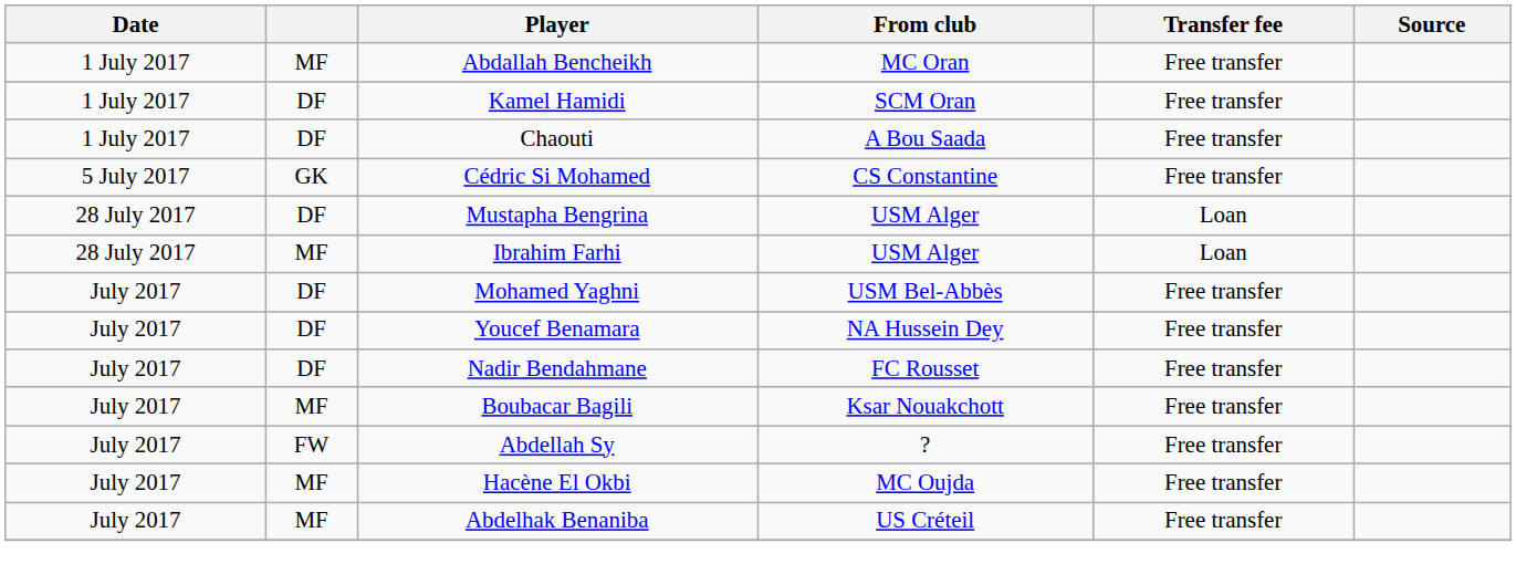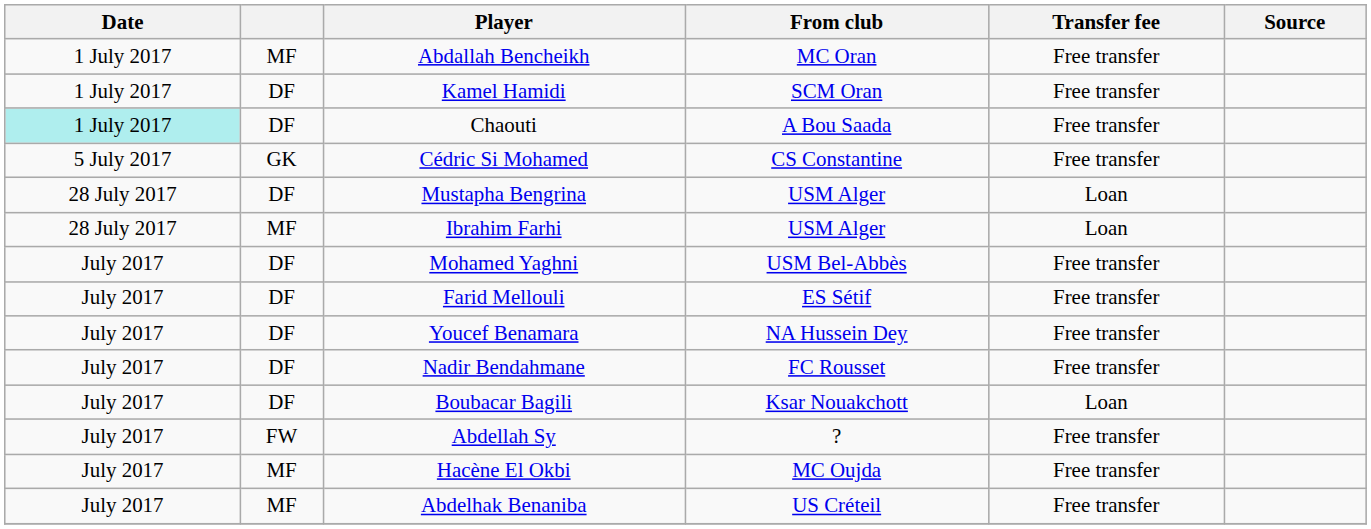 <table class="wikitable sortable" style="width:70%; text-align:center; font-size:85%; text-align:centre;">
 <tr>
 <th>Date</th>
 <th></th>
 <th>Player</th>
 <th>From club</th>
 <th>Transfer fee</th>
 <th>Source</th>
 </tr>
 <tr>
 <td>1 July 2017</td>
 <td>MF</td>
 <td> <a href='#'>Abdallah Bencheikh</a></td>
 <td><a href='#'>MC Oran</a></td>
 <td>Free transfer</td>
 <td></td>
 </tr>
 <tr>
 <td>1 July 2017</td>
 <td>DF</td>
 <td> <a href='#'>Kamel Hamidi</a></td>
 <td><a href='#'>SCM Oran</a></td>
 <td>Free transfer</td>
 <td></td>
 </tr>
 <tr>
-<td>1 July 2017</td>
+<td style="background: paleturquoise;">1 July 2017</td>
 <td>DF</td>
 <td> Chaouti</td>
 <td><a href='#'>A Bou Saada</a></td>
 <td>Free transfer</td>
 <td></td>
 </tr>
 <tr>
 <td>5 July 2017</td>
 <td>GK</td>
 <td> <a href='#'>Cédric Si Mohamed</a></td>
 <td><a href='#'>CS Constantine</a></td>
 <td>Free transfer</td>
 <td></td>
 </tr>
 <tr>
 <td>28 July 2017</td>
 <td>DF</td>
 <td> <a href='#'>Mustapha Bengrina</a></td>
 <td> <a href='#'>USM Alger</a></td>
 <td>Loan</td>
 <td></td>
 </tr>
 <tr>
 <td>28 July 2017</td>
 <td>MF</td>
 <td> <a href='#'>Ibrahim Farhi</a></td>
 <td> <a href='#'>USM Alger</a></td>
 <td>Loan</td>
 <td></td>
 </tr>
 <tr>
 <td>July 2017</td>
 <td>DF</td>
 <td> <a href='#'>Mohamed Yaghni</a></td>
 <td> <a href='#'>USM Bel-Abbès</a></td>
 <td>Free transfer</td>
 <td></td>
 </tr>
 <tr>
 <td>July 2017</td>
 <td>DF</td>
+<td> <a href='#'>Farid Mellouli</a></td>
+<td> <a href='#'>ES Sétif</a></td>
+<td>Free transfer</td>
+<td></td>
+</tr>
+<tr>
+<td>July 2017</td>
+<td>DF</td>
 <td> <a href='#'>Youcef Benamara</a></td>
 <td> <a href='#'>NA Hussein Dey</a></td>
 <td>Free transfer</td>
 <td></td>
 </tr>
 <tr>
 <td>July 2017</td>
 <td>DF</td>
 <td> <a href='#'>Nadir Bendahmane</a></td>
 <td> <a href='#'>FC Rousset</a></td>
 <td>Free transfer</td>
 <td></td>
 </tr>
 <tr>
 <td>July 2017</td>
-<td>MF</td>
+<td>DF</td>
 <td> <a href='#'>Boubacar Bagili</a></td>
 <td> <a href='#'>Ksar Nouakchott</a></td>
-<td>Free transfer</td>
+<td>Loan</td>
 <td></td>
 </tr>
 <tr>
 <td>July 2017</td>
 <td>FW</td>
 <td> <a href='#'>Abdellah Sy</a></td>
 <td> ?</td>
 <td>Free transfer</td>
 <td></td>
 </tr>
 <tr>
 <td>July 2017</td>
 <td>MF</td>
 <td> <a href='#'>Hacène El Okbi</a></td>
 <td> <a href='#'>MC Oujda</a></td>
 <td>Free transfer</td>
 <td></td>
 </tr>
 <tr>
 <td>July 2017</td>
 <td>MF</td>
 <td> <a href='#'>Abdelhak Benaniba</a></td>
 <td> <a href='#'>US Créteil</a></td>
 <td>Free transfer</td>
 <td></td>
 </tr>
 <tr>
 </tr>
 </table>
